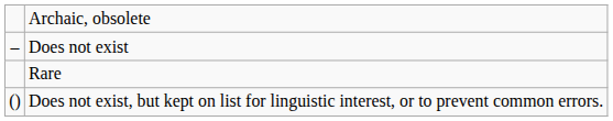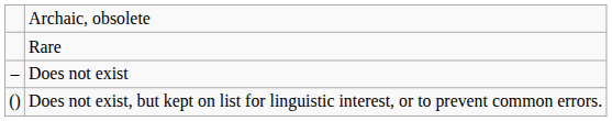 <table class="wikitable">
 <tr>
 <td style="text-align:center"></td>
 <td>Archaic, obsolete</td>
 </tr>
 <tr>
+<td style="text-align:center"></td>
+<td>Rare</td>
+</tr>
+<tr>
 <td style="text-align:center">–</td>
 <td>Does not exist</td>
-</tr>
-<tr>
-<td style="text-align:center"></td>
-<td>Rare</td>
 </tr>
 <tr>
 <td style="text-align:center">()</td>
 <td>Does not exist, but kept on list for linguistic interest, or to prevent common errors.</td>
 </tr>
 </table>
